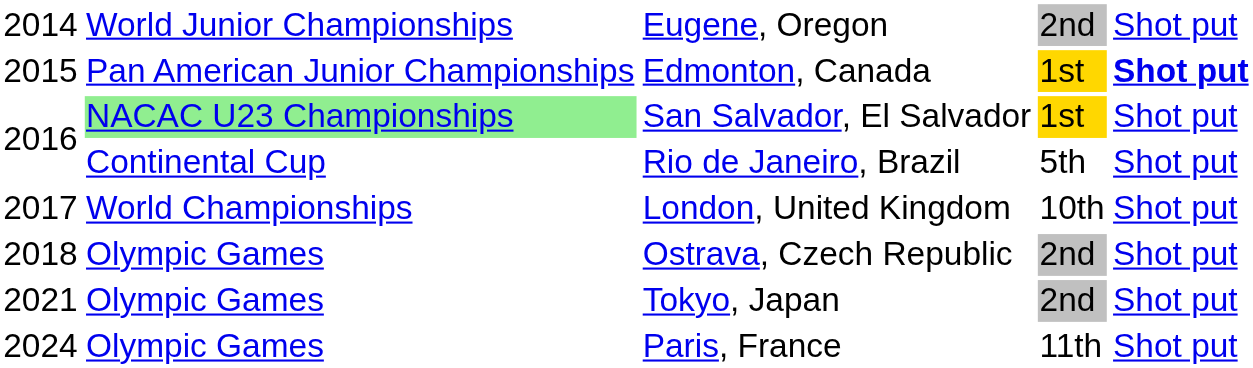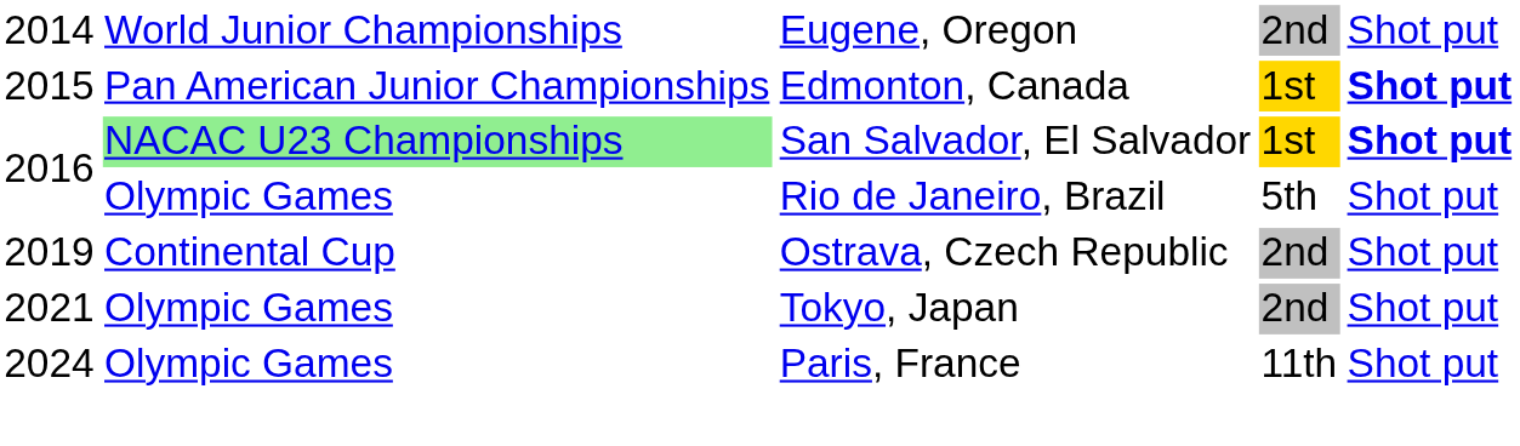 <table>
 <tr>
 <td>2014</td>
 <td><a href='#'>World Junior Championships</a></td>
 <td><a href='#'>Eugene</a>, Oregon</td>
 <td bgcolor=silver>2nd</td>
 <td><a href='#'>Shot put</a></td>
 <td></td>
 <td></td>
 </tr>
 <tr>
 <td>2015</td>
 <td><a href='#'>Pan American Junior Championships</a></td>
 <td><a href='#'>Edmonton</a>, Canada</td>
 <td bgcolor=gold>1st</td>
 <td><strong><a href='#'>Shot put</a></strong></td>
 <td></td>
 <td></td>
 </tr>
 <tr>
 <td rowspan=2>2016</td>
 <td style="background: lightgreen;"><a href='#'>NACAC U23 Championships</a></td>
 <td><a href='#'>San Salvador</a>, El Salvador</td>
 <td bgcolor=gold>1st</td>
-<td><a href='#'>Shot put</a></td>
+<td><strong><a href='#'>Shot put</a></strong></td>
 <td></td>
 <td></td>
 </tr>
 <tr>
-<td><a href='#'>Continental Cup</a></td>
+<td><a href='#'>Olympic Games</a></td>
 <td><a href='#'>Rio de Janeiro</a>, Brazil</td>
 <td>5th</td>
 <td><a href='#'>Shot put</a></td>
 <td></td>
 <td></td>
 </tr>
 <tr>
-<td>2017</td>
-<td><a href='#'>World Championships</a></td>
-<td><a href='#'>London</a>, United Kingdom</td>
-<td>10th</td>
-<td><a href='#'>Shot put</a></td>
-<td></td>
-<td></td>
-</tr>
-<tr>
-<td>2018</td>
-<td><a href='#'>Olympic Games</a></td>
+<td>2019</td>
+<td><a href='#'>Continental Cup</a></td>
 <td><a href='#'>Ostrava</a>, Czech Republic</td>
 <td bgcolor=silver>2nd</td>
 <td><a href='#'>Shot put</a></td>
 <td></td>
 <td></td>
 </tr>
 <tr>
 <td>2021</td>
 <td><a href='#'>Olympic Games</a></td>
 <td><a href='#'>Tokyo</a>, Japan</td>
 <td bgcolor=silver>2nd</td>
 <td><a href='#'>Shot put</a></td>
 <td></td>
 <td></td>
 </tr>
 <tr>
 <td>2024</td>
 <td><a href='#'>Olympic Games</a></td>
 <td><a href='#'>Paris</a>, France</td>
 <td>11th</td>
 <td><a href='#'>Shot put</a></td>
 <td></td>
 <td></td>
 </tr>
 </table>
